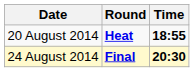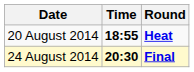 <table class="wikitable">
 <tr>
 <th>Date</th>
+<th>Time</th>
 <th>Round</th>
-<th>Time</th>
 </tr>
 <tr>
 <td>20 August 2014</td>
+<td><strong>18:55</strong></td>
 <td><strong><a href='#'>Heat</a></strong></td>
-<td><strong>18:55</strong></td>
 </tr>
 <tr style=background:lemonchiffon>
 <td>24 August 2014</td>
+<td><strong>20:30</strong></td>
 <td><strong><a href='#'>Final</a></strong></td>
-<td><strong>20:30</strong></td>
 </tr>
 </table>
